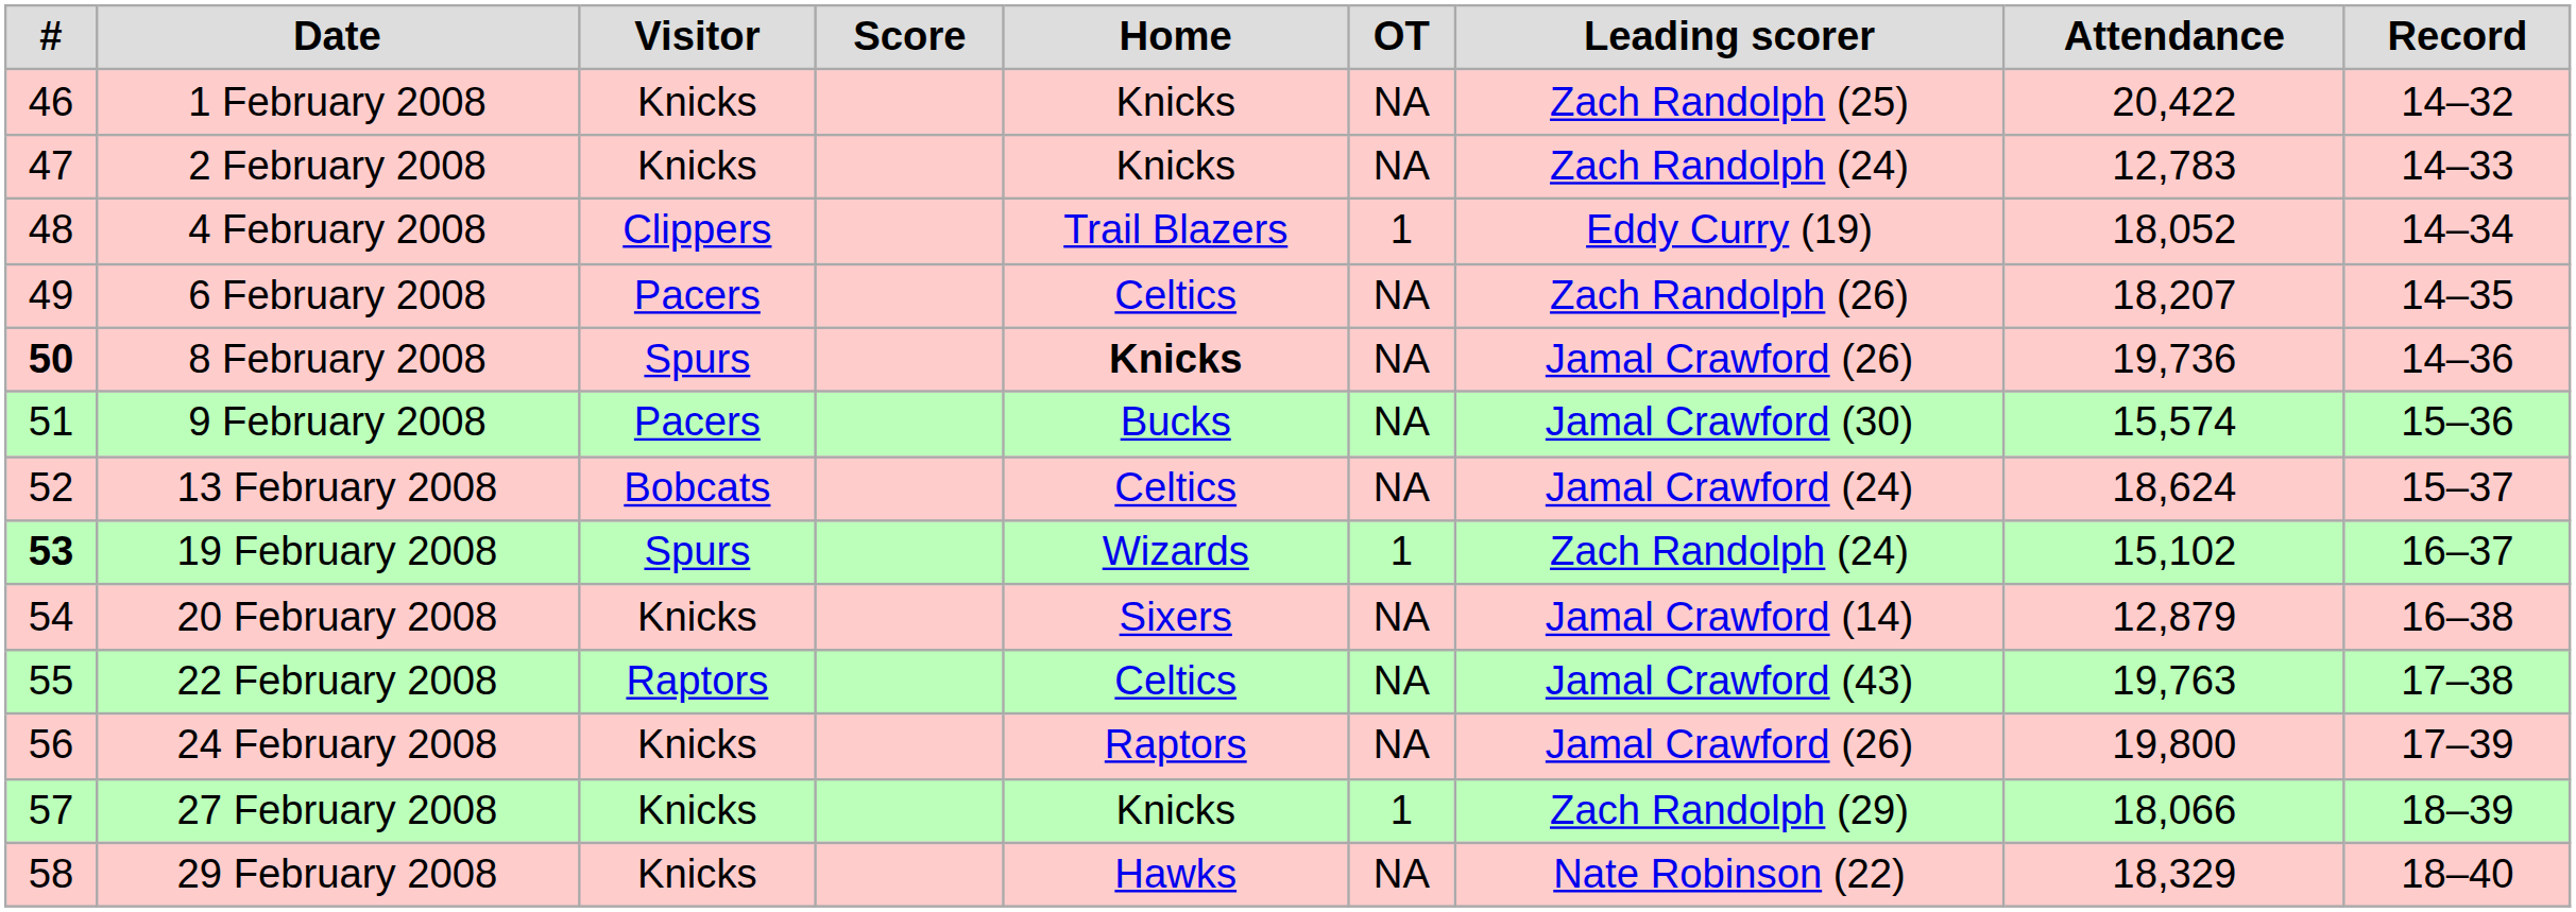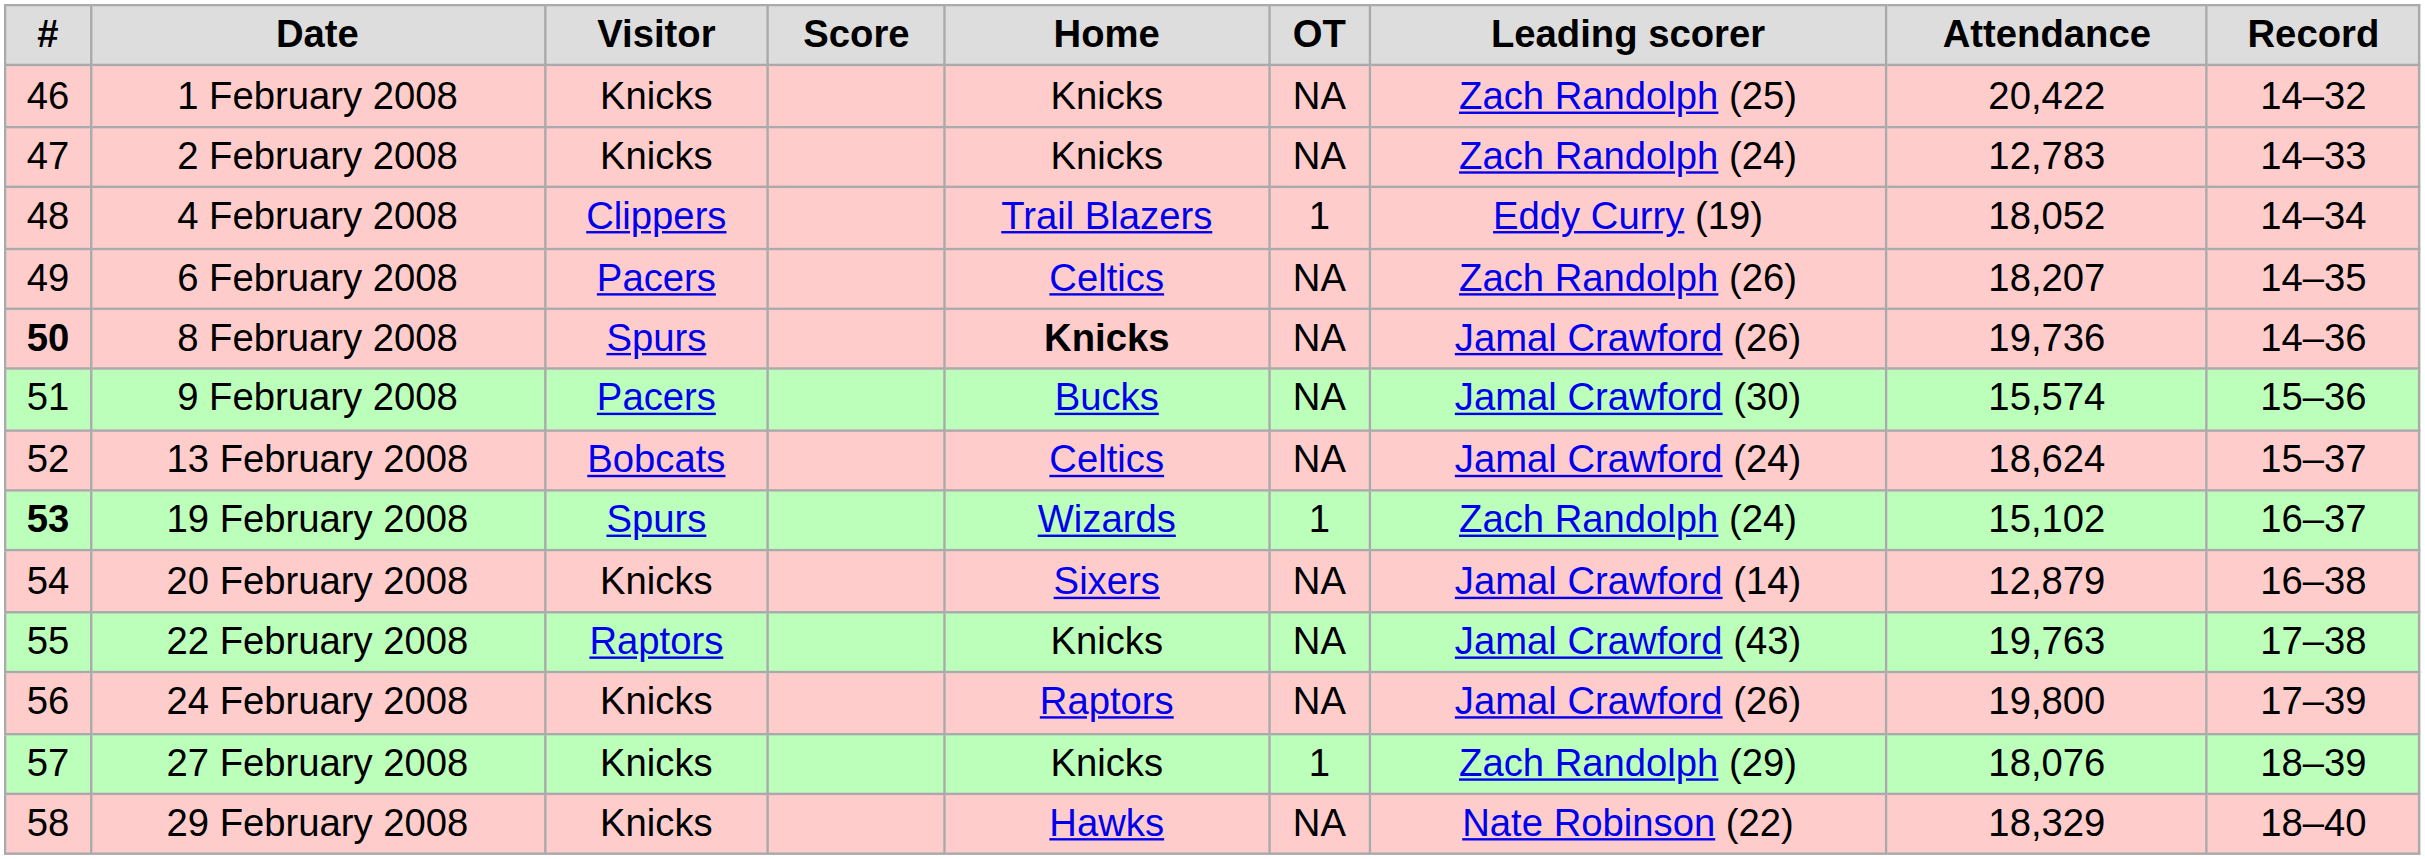 <table class="wikitable" width="80%">
 <tr align="center"  bgcolor="#dddddd">
 <td><strong>#</strong></td>
 <td><strong>Date</strong></td>
 <td><strong>Visitor</strong></td>
 <td><strong>Score</strong></td>
 <td><strong>Home</strong></td>
 <td><strong>OT</strong></td>
 <td><strong>Leading scorer</strong></td>
 <td><strong>Attendance</strong></td>
 <td><strong>Record</strong></td>
 </tr>
 <tr align="center" bgcolor="#ffcccc">
 <td>46</td>
 <td>1 February 2008</td>
 <td>Knicks</td>
 <td></td>
 <td>Knicks</td>
 <td>NA</td>
 <td><a href='#'>Zach Randolph</a> (25)</td>
 <td>20,422</td>
 <td>14–32</td>
 </tr>
 <tr align="center" bgcolor="#ffcccc">
 <td>47</td>
 <td>2 February 2008</td>
 <td>Knicks</td>
 <td></td>
 <td>Knicks</td>
 <td>NA</td>
 <td><a href='#'>Zach Randolph</a> (24)</td>
 <td>12,783</td>
 <td>14–33</td>
 </tr>
 <tr align="center" bgcolor="#ffcccc">
 <td>48</td>
 <td>4 February 2008</td>
 <td><a href='#'>Clippers</a></td>
 <td></td>
 <td><a href='#'>Trail Blazers</a></td>
 <td>1</td>
 <td><a href='#'>Eddy Curry</a> (19)</td>
 <td>18,052</td>
 <td>14–34</td>
 </tr>
 <tr align="center" bgcolor="#ffcccc">
 <td>49</td>
 <td>6 February 2008</td>
 <td><a href='#'>Pacers</a></td>
 <td></td>
 <td><a href='#'>Celtics</a></td>
 <td>NA</td>
 <td><a href='#'>Zach Randolph</a> (26)</td>
 <td>18,207</td>
 <td>14–35</td>
 </tr>
 <tr align="center" bgcolor="#ffcccc">
 <td><strong>50</strong></td>
 <td>8 February 2008</td>
 <td><a href='#'>Spurs</a></td>
 <td></td>
 <td><strong>Knicks</strong></td>
 <td>NA</td>
 <td><a href='#'>Jamal Crawford</a> (26)</td>
 <td>19,736</td>
 <td>14–36</td>
 </tr>
 <tr align="center" bgcolor="#bbffbb">
 <td>51</td>
 <td>9 February 2008</td>
 <td><a href='#'>Pacers</a></td>
 <td></td>
 <td><a href='#'>Bucks</a></td>
 <td>NA</td>
 <td><a href='#'>Jamal Crawford</a> (30)</td>
 <td>15,574</td>
 <td>15–36</td>
 </tr>
 <tr align="center" bgcolor="#ffcccc">
 <td>52</td>
 <td>13 February 2008</td>
 <td><a href='#'>Bobcats</a></td>
 <td></td>
 <td><a href='#'>Celtics</a></td>
 <td>NA</td>
 <td><a href='#'>Jamal Crawford</a> (24)</td>
 <td>18,624</td>
 <td>15–37</td>
 </tr>
 <tr align="center" bgcolor="#bbffbb">
 <td><strong>53</strong></td>
 <td>19 February 2008</td>
 <td><a href='#'>Spurs</a></td>
 <td></td>
 <td><a href='#'>Wizards</a></td>
 <td>1</td>
 <td><a href='#'>Zach Randolph</a> (24)</td>
 <td>15,102</td>
 <td>16–37</td>
 </tr>
 <tr align="center" bgcolor="#ffcccc">
 <td>54</td>
 <td>20 February 2008</td>
 <td>Knicks</td>
 <td></td>
 <td><a href='#'>Sixers</a></td>
 <td>NA</td>
 <td><a href='#'>Jamal Crawford</a> (14)</td>
 <td>12,879</td>
 <td>16–38</td>
 </tr>
 <tr align="center" bgcolor="#bbffbb">
 <td>55</td>
 <td>22 February 2008</td>
 <td><a href='#'>Raptors</a></td>
 <td></td>
-<td><a href='#'>Celtics</a></td>
+<td>Knicks</td>
 <td>NA</td>
 <td><a href='#'>Jamal Crawford</a> (43)</td>
 <td>19,763</td>
 <td>17–38</td>
 </tr>
 <tr align="center" bgcolor="#ffcccc">
 <td>56</td>
 <td>24 February 2008</td>
 <td>Knicks</td>
 <td></td>
 <td><a href='#'>Raptors</a></td>
 <td>NA</td>
 <td><a href='#'>Jamal Crawford</a> (26)</td>
 <td>19,800</td>
 <td>17–39</td>
 </tr>
 <tr align="center" bgcolor="#bbffbb">
 <td>57</td>
 <td>27 February 2008</td>
 <td>Knicks</td>
 <td></td>
 <td>Knicks</td>
 <td>1</td>
 <td><a href='#'>Zach Randolph</a> (29)</td>
-<td>18,066</td>
+<td>18,076</td>
 <td>18–39</td>
 </tr>
 <tr align="center" bgcolor="#ffcccc">
 <td>58</td>
 <td>29 February 2008</td>
 <td>Knicks</td>
 <td></td>
 <td><a href='#'>Hawks</a></td>
 <td>NA</td>
 <td><a href='#'>Nate Robinson</a> (22)</td>
 <td>18,329</td>
 <td>18–40</td>
 </tr>
 </table>
